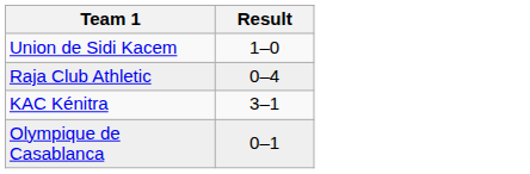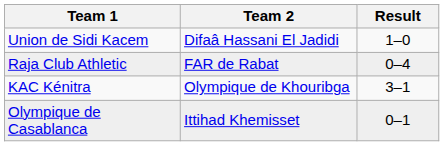 <table class="wikitable">
 <tr>
 <th width="180">Team 1</th>
+<th width="180">Team 2</th>
 <th width="80">Result</th>
 </tr>
 <tr>
 <td><a href='#'>Union de Sidi Kacem</a></td>
+<td><a href='#'>Difaâ Hassani El Jadidi</a></td>
 <td align="center">1–0</td>
 </tr>
 <tr style="background:#EFEFEF">
 <td><a href='#'>Raja Club Athletic</a></td>
+<td><a href='#'>FAR de Rabat</a></td>
 <td align="center">0–4</td>
 </tr>
 <tr>
 <td><a href='#'>KAC Kénitra</a></td>
+<td><a href='#'>Olympique de Khouribga</a></td>
 <td align="center">3–1</td>
 </tr>
 <tr style="background:#EFEFEF">
 <td><a href='#'>Olympique de Casablanca</a></td>
+<td><a href='#'>Ittihad Khemisset</a></td>
 <td align="center">0–1</td>
 </tr>
 </table>
